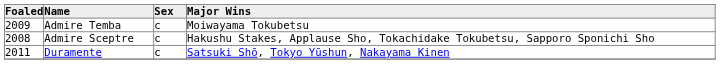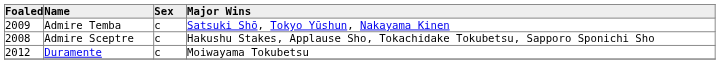 <table border="1" cellpadding="0" style="border-collapse: collapse; font-size:90%">
 <tr style="background:#eee;">
 <td style="width:35px;"><strong>Foaled</strong></td>
 <td style="width:120px;"><strong>Name</strong></td>
 <td style="width:35px;"><strong>Sex</strong></td>
 <td style="width:580px;"><strong>Major Wins</strong></td>
 </tr>
 <tr>
 <td>2009</td>
 <td>Admire Temba</td>
 <td>c</td>
-<td>Moiwayama Tokubetsu</td>
+<td><a href='#'>Satsuki Shō</a>, <a href='#'>Tokyo Yūshun</a>, <a href='#'>Nakayama Kinen</a></td>
 </tr>
 <tr>
 <td>2008</td>
 <td>Admire Sceptre</td>
 <td>c</td>
 <td>Hakushu Stakes, Applause Sho, Tokachidake Tokubetsu, Sapporo Sponichi Sho</td>
 </tr>
 <tr>
-<td>2011</td>
+<td>2012</td>
 <td><a href='#'>Duramente</a></td>
 <td>c</td>
-<td><a href='#'>Satsuki Shō</a>, <a href='#'>Tokyo Yūshun</a>, <a href='#'>Nakayama Kinen</a></td>
+<td>Moiwayama Tokubetsu</td>
 </tr>
 <tr>
 </tr>
 </table>
